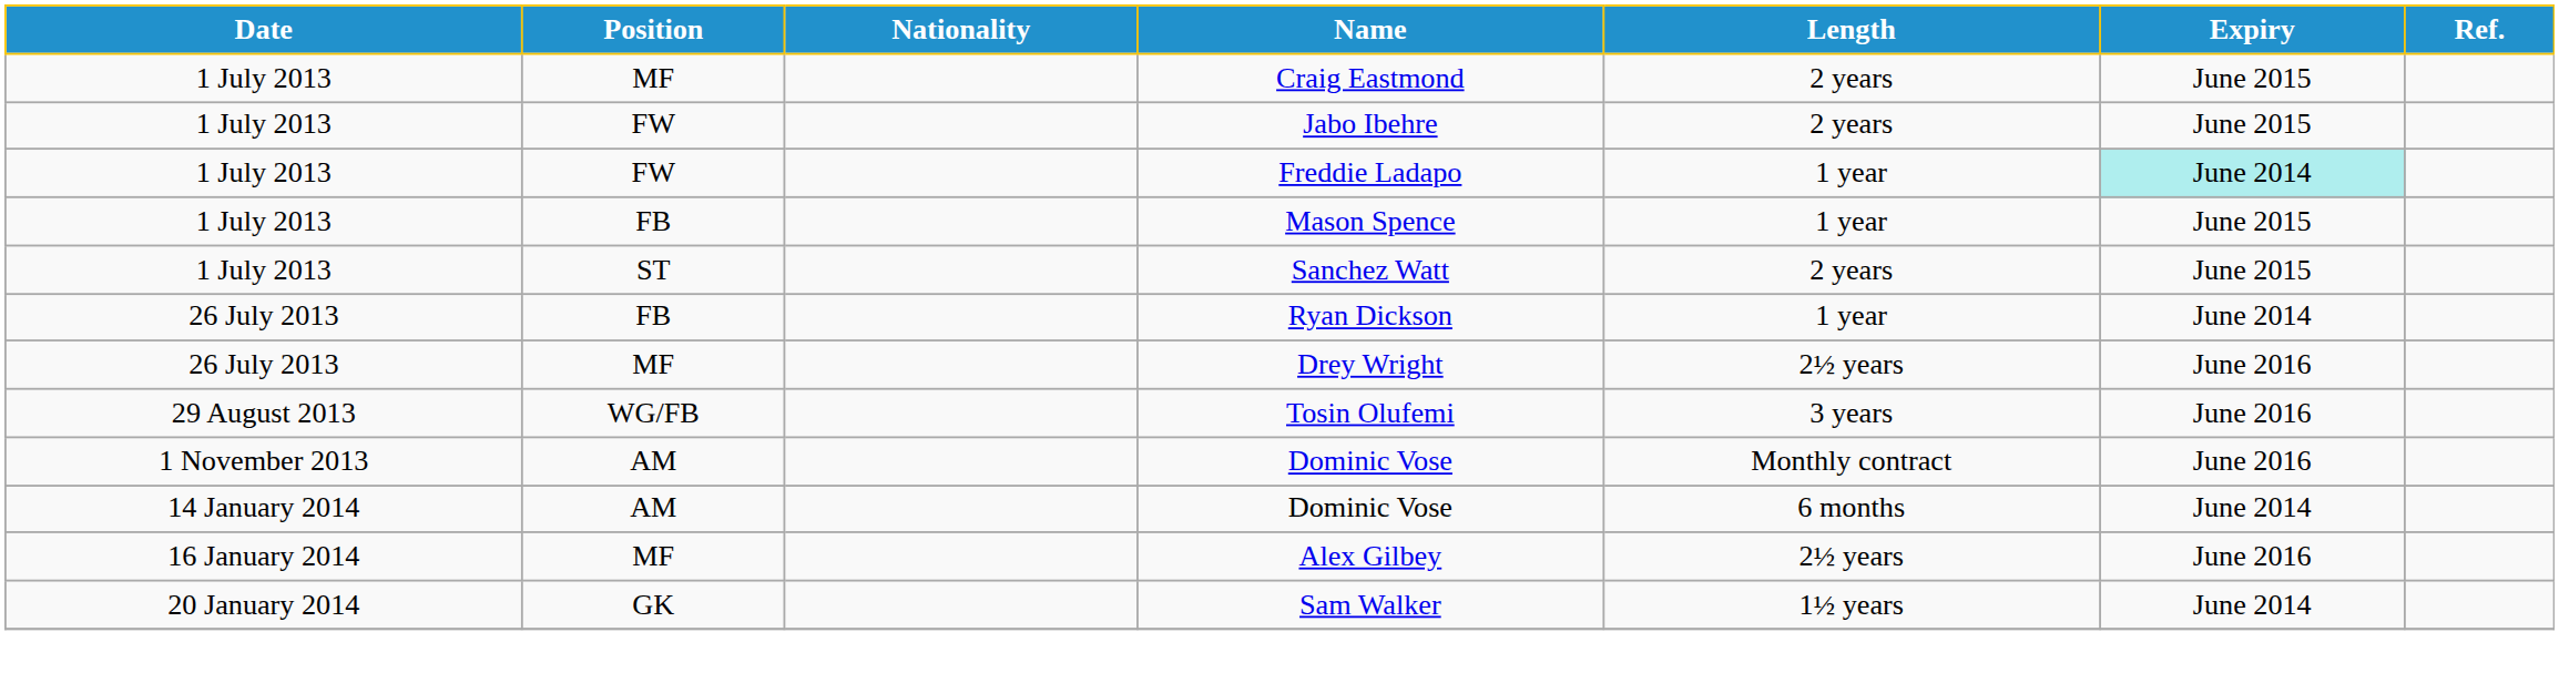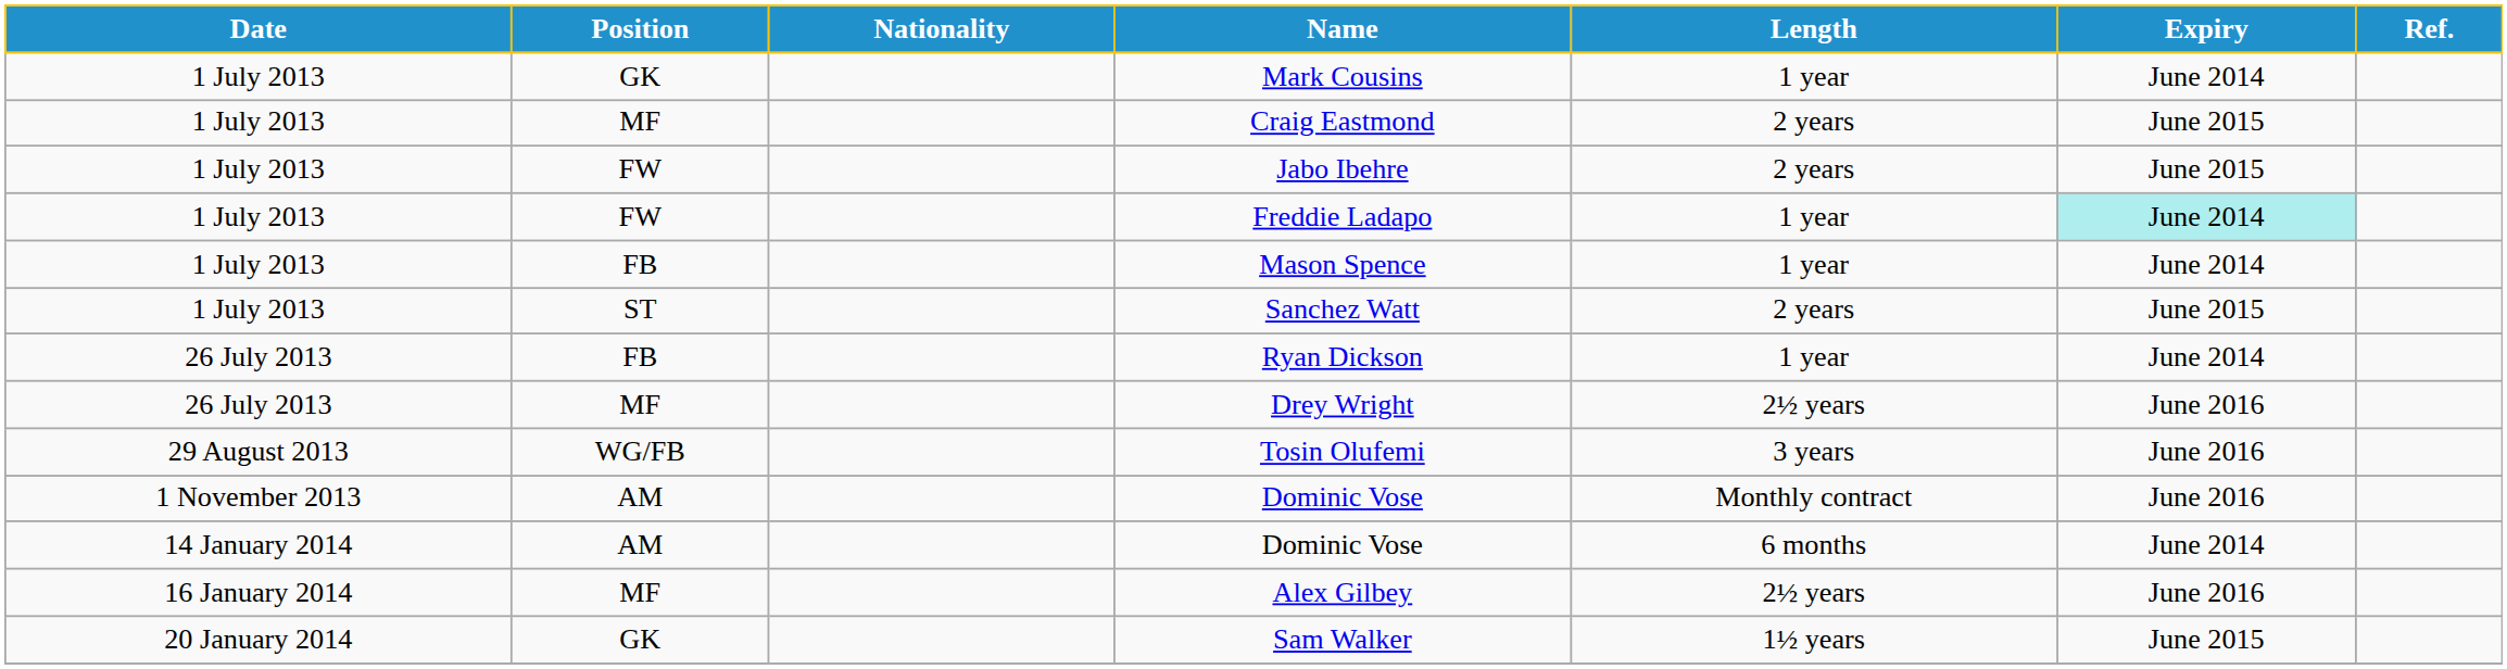 <table class="wikitable" style="text-align:center; font-size:90%; width:100%;">
 <tr>
 <th style="background:#2191CC; color:white; border:1px solid #F7C408; text-align:center;">Date</th>
 <th style="background:#2191CC; color:white; border:1px solid #F7C408; text-align:center;">Position</th>
 <th style="background:#2191CC; color:white; border:1px solid #F7C408; text-align:center;">Nationality</th>
 <th style="background:#2191CC; color:white; border:1px solid #F7C408; text-align:center;">Name</th>
 <th style="background:#2191CC; color:white; border:1px solid #F7C408; text-align:center;">Length</th>
 <th style="background:#2191CC; color:white; border:1px solid #F7C408; text-align:center;">Expiry</th>
 <th style="background:#2191CC; color:white; border:1px solid #F7C408; text-align:center;">Ref.</th>
+</tr>
+<tr>
+<td>1 July 2013</td>
+<td>GK</td>
+<td></td>
+<td><a href='#'>Mark Cousins</a></td>
+<td>1 year</td>
+<td>June 2014</td>
+<td></td>
 </tr>
 <tr>
 <td>1 July 2013</td>
 <td>MF</td>
 <td></td>
 <td><a href='#'>Craig Eastmond</a></td>
 <td>2 years</td>
 <td>June 2015</td>
 <td></td>
 </tr>
 <tr>
 <td>1 July 2013</td>
 <td>FW</td>
 <td></td>
 <td><a href='#'>Jabo Ibehre</a></td>
 <td>2 years</td>
 <td>June 2015</td>
 <td></td>
 </tr>
 <tr>
 <td>1 July 2013</td>
 <td>FW</td>
 <td></td>
 <td><a href='#'>Freddie Ladapo</a></td>
 <td>1 year</td>
 <td style="background: paleturquoise;">June 2014</td>
 <td></td>
 </tr>
 <tr>
 <td>1 July 2013</td>
 <td>FB</td>
 <td></td>
 <td><a href='#'>Mason Spence</a></td>
 <td>1 year</td>
-<td>June 2015</td>
+<td>June 2014</td>
 <td></td>
 </tr>
 <tr>
 <td>1 July 2013</td>
 <td>ST</td>
 <td></td>
 <td><a href='#'>Sanchez Watt</a></td>
 <td>2 years</td>
 <td>June 2015</td>
 <td></td>
 </tr>
 <tr>
 <td>26 July 2013</td>
 <td>FB</td>
 <td></td>
 <td><a href='#'>Ryan Dickson</a></td>
 <td>1 year</td>
 <td>June 2014</td>
 <td></td>
 </tr>
 <tr>
 <td>26 July 2013</td>
 <td>MF</td>
 <td></td>
 <td><a href='#'>Drey Wright</a></td>
 <td>2½ years</td>
 <td>June 2016</td>
 <td></td>
 </tr>
 <tr>
 <td>29 August 2013</td>
 <td>WG/FB</td>
 <td></td>
 <td><a href='#'>Tosin Olufemi</a></td>
 <td>3 years</td>
 <td>June 2016</td>
 <td></td>
 </tr>
 <tr>
 <td>1 November 2013</td>
 <td>AM</td>
 <td></td>
 <td><a href='#'>Dominic Vose</a></td>
 <td>Monthly contract</td>
 <td>June 2016</td>
 <td></td>
 </tr>
 <tr>
 <td>14 January 2014</td>
 <td>AM</td>
 <td></td>
 <td>Dominic Vose</td>
 <td>6 months</td>
 <td>June 2014</td>
 <td></td>
 </tr>
 <tr>
 <td>16 January 2014</td>
 <td>MF</td>
 <td></td>
 <td><a href='#'>Alex Gilbey</a></td>
 <td>2½ years</td>
 <td>June 2016</td>
 <td></td>
 </tr>
 <tr>
 <td>20 January 2014</td>
 <td>GK</td>
 <td></td>
 <td><a href='#'>Sam Walker</a></td>
 <td>1½ years</td>
-<td>June 2014</td>
+<td>June 2015</td>
 <td></td>
 </tr>
 <tr>
 </tr>
 </table>
